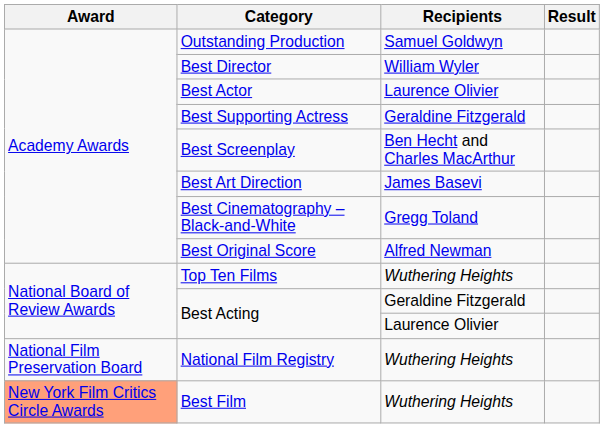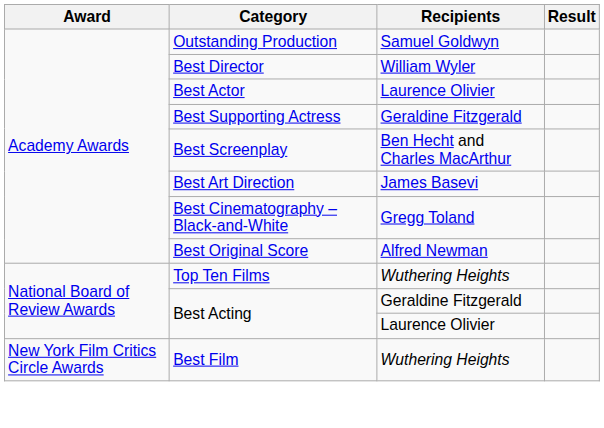 <table class="wikitable">
 <tr>
 <th>Award</th>
 <th>Category</th>
 <th>Recipients</th>
 <th>Result</th>
 </tr>
 <tr>
 <td rowspan="8"><a href='#'>Academy Awards</a></td>
 <td><a href='#'>Outstanding Production</a></td>
 <td><a href='#'>Samuel Goldwyn</a></td>
 <td></td>
 </tr>
 <tr>
 <td><a href='#'>Best Director</a></td>
 <td><a href='#'>William Wyler</a></td>
 <td></td>
 </tr>
 <tr>
 <td><a href='#'>Best Actor</a></td>
 <td><a href='#'>Laurence Olivier</a></td>
 <td></td>
 </tr>
 <tr>
 <td><a href='#'>Best Supporting Actress</a></td>
 <td><a href='#'>Geraldine Fitzgerald</a></td>
 <td></td>
 </tr>
 <tr>
 <td><a href='#'>Best Screenplay</a></td>
 <td><a href='#'>Ben Hecht</a> and <a href='#'>Charles MacArthur</a></td>
 <td></td>
 </tr>
 <tr>
 <td><a href='#'>Best Art Direction</a></td>
 <td><a href='#'>James Basevi</a></td>
 <td></td>
 </tr>
 <tr>
 <td><a href='#'>Best Cinematography – Black-and-White</a></td>
 <td><a href='#'>Gregg Toland</a></td>
 <td></td>
 </tr>
 <tr>
 <td><a href='#'>Best Original Score</a></td>
 <td><a href='#'>Alfred Newman</a></td>
 <td></td>
 </tr>
 <tr>
 <td rowspan="3"><a href='#'>National Board of Review Awards</a></td>
 <td><a href='#'>Top Ten Films</a></td>
 <td><em>Wuthering Heights</em></td>
 <td></td>
 </tr>
 <tr>
 <td rowspan="2">Best Acting</td>
 <td>Geraldine Fitzgerald</td>
 <td></td>
 </tr>
 <tr>
 <td>Laurence Olivier</td>
 <td></td>
 </tr>
 <tr>
-<td><a href='#'>National Film Preservation Board</a></td>
-<td><a href='#'>National Film Registry</a></td>
-<td><em>Wuthering Heights</em></td>
-<td></td>
-</tr>
-<tr>
-<td style="background: lightsalmon;"><a href='#'>New York Film Critics Circle Awards</a></td>
+<td><a href='#'>New York Film Critics Circle Awards</a></td>
 <td><a href='#'>Best Film</a></td>
 <td><em>Wuthering Heights</em></td>
 <td></td>
 </tr>
 </table>
